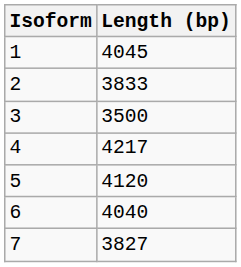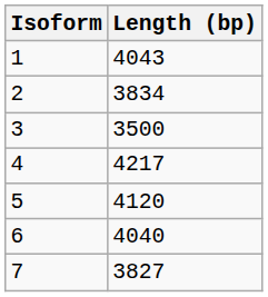 <table class="wikitable">
 <tr>
 <th>Isoform</th>
 <th>Length (bp)</th>
 </tr>
 <tr>
 <td>1</td>
-<td>4045</td>
+<td>4043</td>
 </tr>
 <tr>
 <td>2</td>
-<td>3833</td>
+<td>3834</td>
 </tr>
 <tr>
 <td>3</td>
 <td>3500</td>
 </tr>
 <tr>
 <td>4</td>
 <td>4217</td>
 </tr>
 <tr>
 <td>5</td>
 <td>4120</td>
 </tr>
 <tr>
 <td>6</td>
 <td>4040</td>
 </tr>
 <tr>
 <td>7</td>
 <td>3827</td>
 </tr>
 </table>
